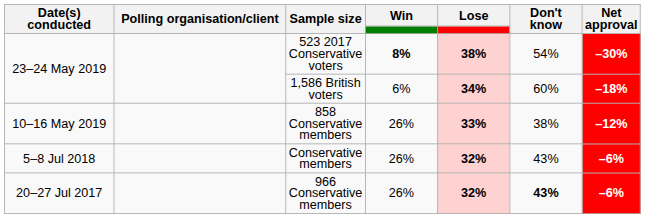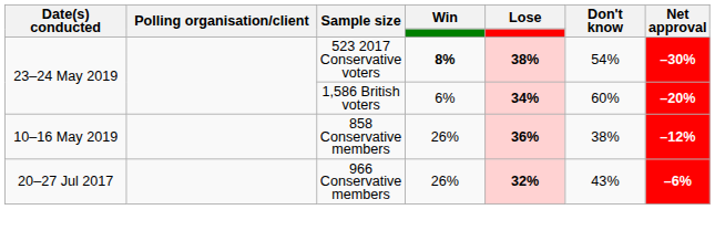 <table class="wikitable collapsible sortable" style="text-align:center;font-size:95%;line-height:14px;">
 <tr>
 <th rowspan="2" style="width:125px;">Date(s)<br>conducted</th>
 <th rowspan="2" style="width:200px;">Polling organisation/client</th>
 <th rowspan="2" style="width:60px;">Sample size</th>
 <th class="unsortable" style="width:80px;">Win</th>
 <th class="unsortable" style="width: 80px;">Lose</th>
 <th rowspan="2" class="unsortable" style="width:80px;">Don't know</th>
 <th rowspan="2" class="unsortable" style="width:20px;">Net approval</th>
 </tr>
 <tr>
 <th class="unsortable" style="background:green;width:60px;"></th>
 <th class="unsortable" style="background:red;width:60px;"></th>
 </tr>
 <tr>
 <td rowspan="2">23–24 May 2019</td>
 <td rowspan="2"></td>
 <td>523 2017 Conservative voters</td>
 <td><strong>8%</strong></td>
 <td style="background:#FFD2D2"><strong>38%</strong></td>
 <td>54%</td>
 <td style="background:red;color:white;"><strong>–30%</strong></td>
 </tr>
 <tr>
 <td>1,586 British voters</td>
 <td>6%</td>
 <td style="background:#FFD2D2"><strong>34%</strong></td>
 <td>60%</td>
-<td style="background:red;color:white;"><strong>–18%</strong></td>
+<td style="background:red;color:white;"><strong>–20%</strong></td>
 </tr>
 <tr>
 <td>10–16 May 2019</td>
 <td></td>
 <td>858 Conservative members</td>
 <td>26%</td>
-<td style="background:#FFD2D2"><strong>33%</strong></td>
+<td style="background:#FFD2D2"><strong>36%</strong></td>
 <td>38%</td>
 <td style="background:red;color:white;"><strong>–12%</strong></td>
-</tr>
-<tr>
-<td>5–8 Jul 2018</td>
-<td></td>
-<td>Conservative members</td>
-<td>26%</td>
-<td style="background:#FFD2D2"><strong>32%</strong></td>
-<td>43%</td>
-<td style="background:red;color:white;"><strong>–6%</strong></td>
 </tr>
 <tr>
 <td>20–27 Jul 2017</td>
 <td></td>
 <td>966 Conservative members</td>
 <td>26%</td>
 <td style="background:#FFD2D2"><strong>32%</strong></td>
-<td><strong>43%</strong></td>
+<td>43%</td>
 <td style="background:red;color:white;"><strong>–6%</strong></td>
 </tr>
 </table>
